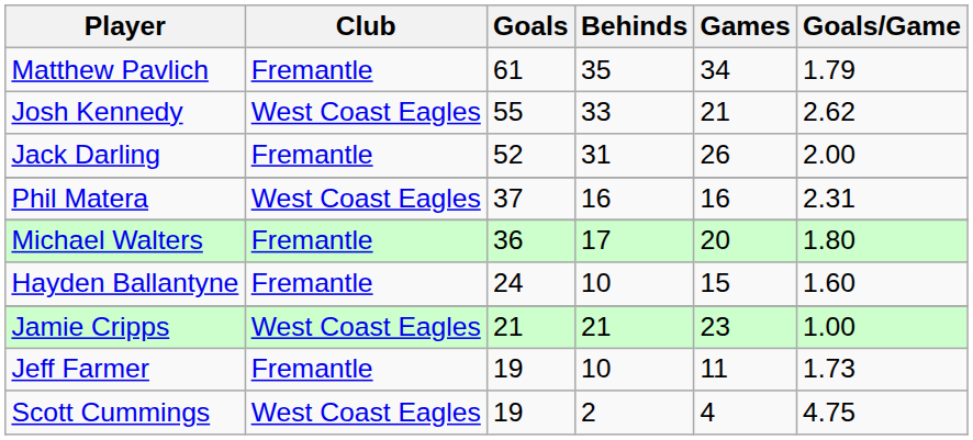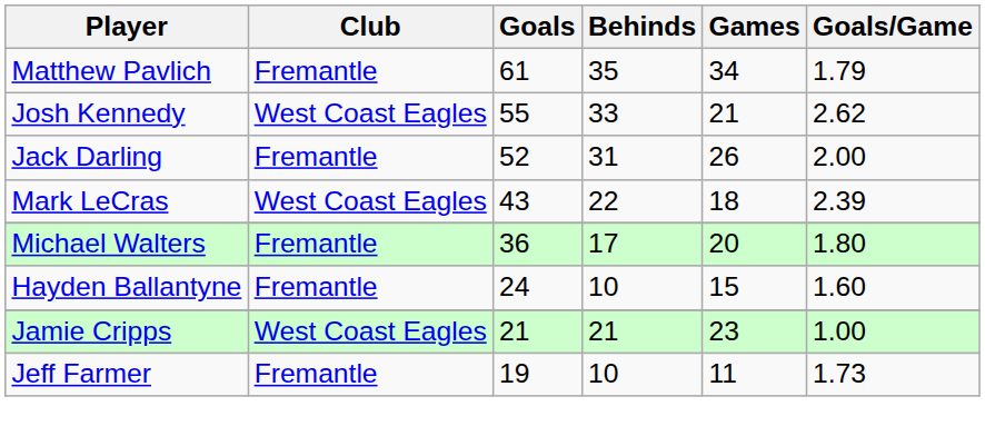 <table class="wikitable">
 <tr>
 <th>Player</th>
 <th>Club</th>
 <th>Goals</th>
 <th>Behinds</th>
 <th>Games</th>
 <th>Goals/Game</th>
 </tr>
 <tr>
 <td><a href='#'>Matthew Pavlich</a></td>
 <td> <a href='#'>Fremantle</a></td>
 <td>61</td>
 <td>35</td>
 <td>34</td>
 <td>1.79</td>
 </tr>
 <tr>
 <td><a href='#'>Josh Kennedy</a></td>
 <td> <a href='#'>West Coast Eagles</a></td>
 <td>55</td>
 <td>33</td>
 <td>21</td>
 <td>2.62</td>
 </tr>
 <tr>
 <td><a href='#'>Jack Darling</a></td>
 <td> <a href='#'>Fremantle</a></td>
 <td>52</td>
 <td>31</td>
 <td>26</td>
 <td>2.00</td>
 </tr>
 <tr>
+<td><a href='#'>Mark LeCras</a></td>
+<td> <a href='#'>West Coast Eagles</a></td>
+<td>43</td>
+<td>22</td>
+<td>18</td>
+<td>2.39</td>
 </tr>
 <tr>
-<td><a href='#'>Phil Matera</a></td>
-<td> <a href='#'>West Coast Eagles</a></td>
-<td>37</td>
-<td>16</td>
-<td>16</td>
-<td>2.31</td>
 </tr>
 <tr>
 </tr>
 <tr style="background:#ccffcc;">
 <td><a href='#'>Michael Walters</a></td>
 <td> <a href='#'>Fremantle</a></td>
 <td>36</td>
 <td>17</td>
 <td>20</td>
 <td>1.80</td>
 </tr>
 <tr>
 <td><a href='#'>Hayden Ballantyne</a></td>
 <td> <a href='#'>Fremantle</a></td>
 <td>24</td>
 <td>10</td>
 <td>15</td>
 <td>1.60</td>
 </tr>
 <tr>
 </tr>
 <tr style="background:#ccffcc;">
 <td><a href='#'>Jamie Cripps</a></td>
 <td> <a href='#'>West Coast Eagles</a></td>
 <td>21</td>
 <td>21</td>
 <td>23</td>
 <td>1.00</td>
 </tr>
 <tr>
 <td><a href='#'>Jeff Farmer</a></td>
 <td> <a href='#'>Fremantle</a></td>
 <td>19</td>
 <td>10</td>
 <td>11</td>
 <td>1.73</td>
 </tr>
-<tr>
-<td><a href='#'>Scott Cummings</a></td>
-<td> <a href='#'>West Coast Eagles</a></td>
-<td>19</td>
-<td>2</td>
-<td>4</td>
-<td>4.75</td>
-</tr>
 </table>
